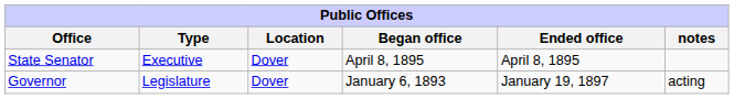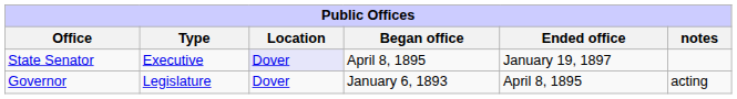 <table class=wikitable style="width: 94%" style="text-align: center;" align="center">
 <tr bgcolor=#cccccc>
 <th colspan=7 style="background: #ccccff;">Public Offices</th>
 </tr>
 <tr>
 <th><strong>Office</strong></th>
 <th><strong>Type</strong></th>
 <th><strong>Location</strong></th>
 <th><strong>Began office</strong></th>
 <th><strong>Ended office</strong></th>
 <th><strong>notes</strong></th>
 </tr>
 <tr>
 <td><a href='#'>State Senator</a></td>
 <td><a href='#'>Executive</a></td>
-<td><a href='#'>Dover</a></td>
+<td style="background: lavender;"><a href='#'>Dover</a></td>
 <td>April 8, 1895</td>
-<td>April 8, 1895</td>
+<td>January 19, 1897</td>
 <td></td>
 </tr>
 <tr>
 <td><a href='#'>Governor</a></td>
 <td><a href='#'>Legislature</a></td>
 <td><a href='#'>Dover</a></td>
 <td>January 6, 1893</td>
-<td>January 19, 1897</td>
+<td>April 8, 1895</td>
 <td>acting</td>
 </tr>
 </table>
